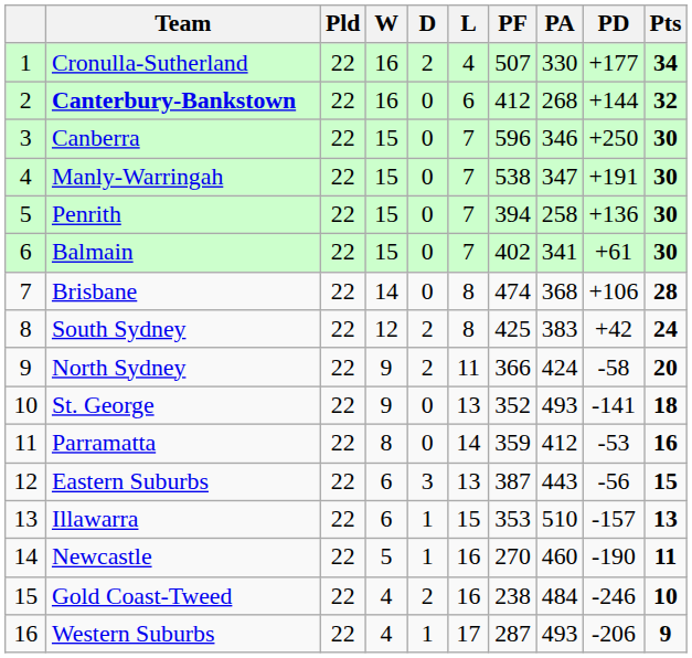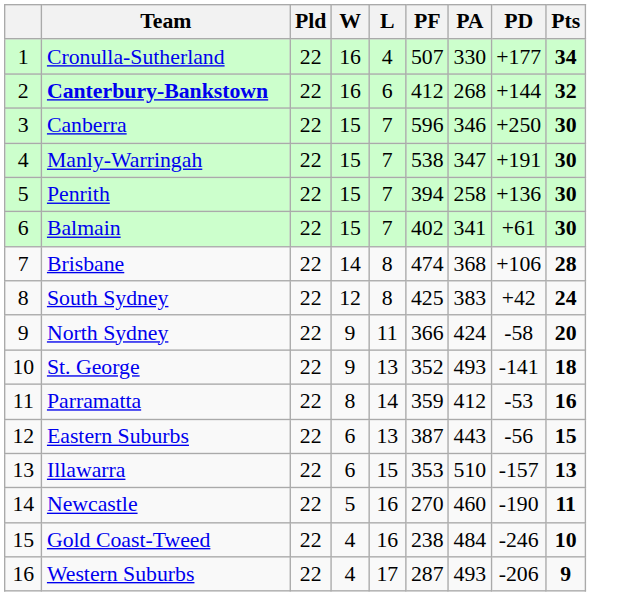 <table class="wikitable" style="text-align:center;">
 <tr>
 <th style="width:20px;" abbr="Position×"></th>
 <th width=175>Team</th>
 <th style="width:20px;" abbr="Played">Pld</th>
 <th style="width:20px;" abbr="Won">W</th>
-<th style="width:20px;" abbr="Drawn">D</th>
 <th style="width:20px;" abbr="Lost">L</th>
 <th style="width:20px;" abbr="Points for">PF</th>
 <th style="width:20px;" abbr="Points against">PA</th>
 <th style="width:20px;" abbr="Points difference">PD</th>
 <th style="width:20px;" abbr="Points">Pts</th>
 </tr>
 <tr style="background:#cfc;">
 <td>1</td>
 <td style="text-align:left;"> <a href='#'>Cronulla-Sutherland</a></td>
 <td>22</td>
 <td>16</td>
-<td>2</td>
 <td>4</td>
 <td>507</td>
 <td>330</td>
 <td>+177</td>
 <td><strong>34</strong></td>
 </tr>
 <tr style="background:#cfc;">
 <td>2</td>
 <td style="text-align:left;"> <strong><a href='#'>Canterbury-Bankstown</a></strong></td>
 <td>22</td>
 <td>16</td>
-<td>0</td>
 <td>6</td>
 <td>412</td>
 <td>268</td>
 <td>+144</td>
 <td><strong>32</strong></td>
 </tr>
 <tr style="background:#cfc;">
 <td>3</td>
 <td style="text-align:left;"> <a href='#'>Canberra</a></td>
 <td>22</td>
 <td>15</td>
-<td>0</td>
 <td>7</td>
 <td>596</td>
 <td>346</td>
 <td>+250</td>
 <td><strong>30</strong></td>
 </tr>
 <tr style="background:#cfc;">
 <td>4</td>
 <td style="text-align:left;"> <a href='#'>Manly-Warringah</a></td>
 <td>22</td>
 <td>15</td>
-<td>0</td>
 <td>7</td>
 <td>538</td>
 <td>347</td>
 <td>+191</td>
 <td><strong>30</strong></td>
 </tr>
 <tr style="background:#cfc;">
 <td>5</td>
 <td style="text-align:left;"> <a href='#'>Penrith</a></td>
 <td>22</td>
 <td>15</td>
-<td>0</td>
 <td>7</td>
 <td>394</td>
 <td>258</td>
 <td>+136</td>
 <td><strong>30</strong></td>
 </tr>
 <tr style="background:#cfc;">
 <td>6</td>
 <td style="text-align:left;"> <a href='#'>Balmain</a></td>
 <td>22</td>
 <td>15</td>
-<td>0</td>
 <td>7</td>
 <td>402</td>
 <td>341</td>
 <td>+61</td>
 <td><strong>30</strong></td>
 </tr>
 <tr>
 <td>7</td>
 <td style="text-align:left;"> <a href='#'>Brisbane</a></td>
 <td>22</td>
 <td>14</td>
-<td>0</td>
 <td>8</td>
 <td>474</td>
 <td>368</td>
 <td>+106</td>
 <td><strong>28</strong></td>
 </tr>
 <tr>
 <td>8</td>
 <td style="text-align:left;"> <a href='#'>South Sydney</a></td>
 <td>22</td>
 <td>12</td>
-<td>2</td>
 <td>8</td>
 <td>425</td>
 <td>383</td>
 <td>+42</td>
 <td><strong>24</strong></td>
 </tr>
 <tr>
 <td>9</td>
 <td style="text-align:left;"> <a href='#'>North Sydney</a></td>
 <td>22</td>
 <td>9</td>
-<td>2</td>
 <td>11</td>
 <td>366</td>
 <td>424</td>
 <td>-58</td>
 <td><strong>20</strong></td>
 </tr>
 <tr>
 <td>10</td>
 <td style="text-align:left;"> <a href='#'>St. George</a></td>
 <td>22</td>
 <td>9</td>
-<td>0</td>
 <td>13</td>
 <td>352</td>
 <td>493</td>
 <td>-141</td>
 <td><strong>18</strong></td>
 </tr>
 <tr>
 <td>11</td>
 <td style="text-align:left;"> <a href='#'>Parramatta</a></td>
 <td>22</td>
 <td>8</td>
-<td>0</td>
 <td>14</td>
 <td>359</td>
 <td>412</td>
 <td>-53</td>
 <td><strong>16</strong></td>
 </tr>
 <tr>
 <td>12</td>
 <td style="text-align:left;"> <a href='#'>Eastern Suburbs</a></td>
 <td>22</td>
 <td>6</td>
-<td>3</td>
 <td>13</td>
 <td>387</td>
 <td>443</td>
 <td>-56</td>
 <td><strong>15</strong></td>
 </tr>
 <tr>
 <td>13</td>
 <td style="text-align:left;"> <a href='#'>Illawarra</a></td>
 <td>22</td>
 <td>6</td>
-<td>1</td>
 <td>15</td>
 <td>353</td>
 <td>510</td>
 <td>-157</td>
 <td><strong>13</strong></td>
 </tr>
 <tr>
 <td>14</td>
 <td style="text-align:left;"> <a href='#'>Newcastle</a></td>
 <td>22</td>
 <td>5</td>
-<td>1</td>
 <td>16</td>
 <td>270</td>
 <td>460</td>
 <td>-190</td>
 <td><strong>11</strong></td>
 </tr>
 <tr>
 <td>15</td>
 <td style="text-align:left;"><a href='#'>Gold Coast-Tweed</a></td>
 <td>22</td>
 <td>4</td>
-<td>2</td>
 <td>16</td>
 <td>238</td>
 <td>484</td>
 <td>-246</td>
 <td><strong>10</strong></td>
 </tr>
 <tr>
 <td>16</td>
 <td style="text-align:left;"> <a href='#'>Western Suburbs</a></td>
 <td>22</td>
 <td>4</td>
-<td>1</td>
 <td>17</td>
 <td>287</td>
 <td>493</td>
 <td>-206</td>
 <td><strong>9</strong></td>
 </tr>
 </table>
